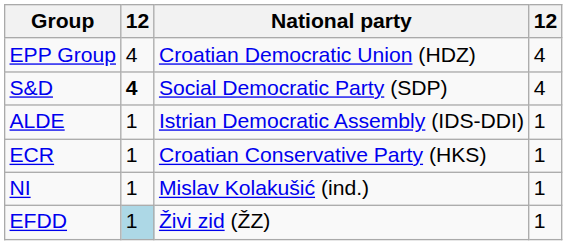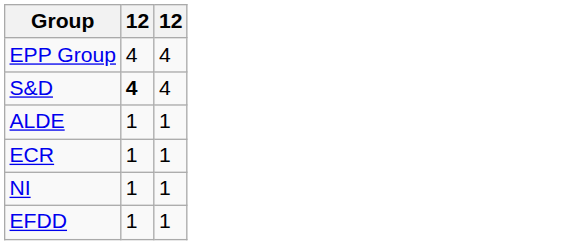 <table class="wikitable" style="text-align:left;">
 <tr>
 <th>Group</th>
 <th>12</th>
-<th>National party</th>
 <th>12</th>
 </tr>
 <tr>
 <td rowspan=1><a href='#'>EPP Group</a></td>
 <td rowspan=1>4</td>
-<td><a href='#'>Croatian Democratic Union</a> (HDZ)</td>
 <td>4</td>
 </tr>
 <tr>
 <td><a href='#'>S&D</a></td>
 <td><strong>4</strong></td>
-<td><a href='#'>Social Democratic Party</a> (SDP)</td>
 <td>4</td>
 </tr>
 <tr>
 <td rowspan=1><a href='#'>ALDE</a></td>
 <td rowspan=1>1</td>
-<td><a href='#'>Istrian Democratic Assembly</a> (IDS-DDI)</td>
 <td>1</td>
 </tr>
 <tr>
 <td><a href='#'>ECR</a></td>
 <td>1</td>
-<td><a href='#'>Croatian Conservative Party</a> (HKS)</td>
 <td>1</td>
 </tr>
 <tr>
 <td><a href='#'>NI</a></td>
 <td>1</td>
-<td><a href='#'>Mislav Kolakušić</a> (ind.)</td>
 <td>1</td>
 </tr>
 <tr>
 <td><a href='#'>EFDD</a></td>
-<td style="background: lightblue;">1</td>
-<td><a href='#'>Živi zid</a> (ŽZ)</td>
+<td>1</td>
 <td>1</td>
 </tr>
 </table>
